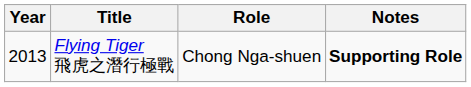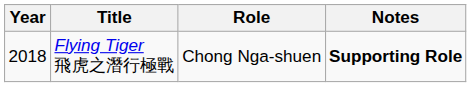 <table class="wikitable plainrowheaders sortable">
 <tr>
 <th scope="col">Year</th>
 <th scope="col">Title</th>
 <th scope="col">Role</th>
 <th scope="col" class="unsortable">Notes</th>
 </tr>
 <tr>
-<td>2013</td>
+<td>2018</td>
 <td><em><a href='#'>Flying Tiger</a></em> <br> 飛虎之潛行極戰</td>
 <td>Chong Nga-shuen</td>
 <td><strong>Supporting Role</strong></td>
 </tr>
 </table>
